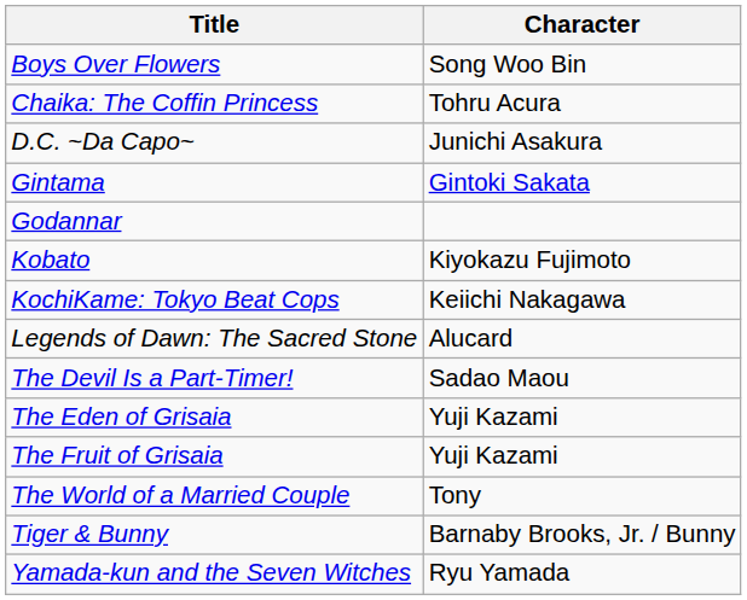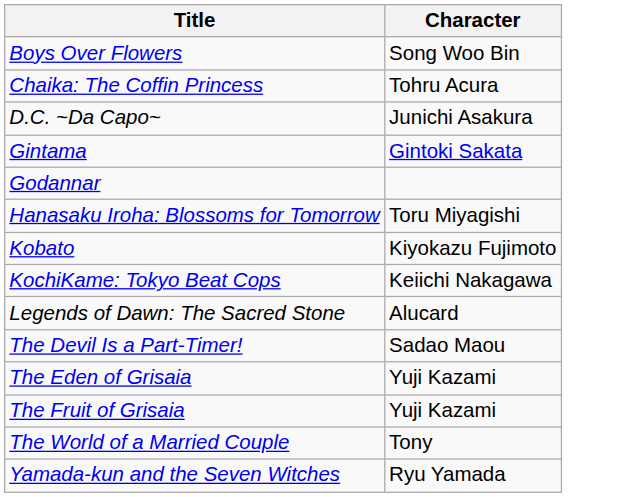 <table class="wikitable">
 <tr>
 <th>Title</th>
 <th>Character</th>
 </tr>
 <tr>
 <td><em><a href='#'>Boys Over Flowers</a></em></td>
 <td>Song Woo Bin</td>
 </tr>
 <tr>
 <td><em><a href='#'>Chaika: The Coffin Princess</a></em></td>
 <td>Tohru Acura</td>
 </tr>
 <tr>
 <td><em>D.C. ~Da Capo~</em></td>
 <td>Junichi Asakura</td>
 </tr>
 <tr>
 <td><em><a href='#'>Gintama</a></em></td>
 <td><a href='#'>Gintoki Sakata</a></td>
 </tr>
 <tr>
 <td><em><a href='#'>Godannar</a></em></td>
 <td></td>
+</tr>
+<tr>
+<td><em><a href='#'>Hanasaku Iroha: Blossoms for Tomorrow</a></em></td>
+<td>Toru Miyagishi</td>
 </tr>
 <tr>
 <td><em><a href='#'>Kobato</a></em></td>
 <td>Kiyokazu Fujimoto</td>
 </tr>
 <tr>
 <td><em><a href='#'>KochiKame: Tokyo Beat Cops</a></em></td>
 <td>Keiichi Nakagawa</td>
 </tr>
 <tr>
 <td><em>Legends of Dawn: The Sacred Stone</em></td>
 <td>Alucard</td>
 </tr>
 <tr>
 <td><em><a href='#'>The Devil Is a Part-Timer!</a></em></td>
 <td>Sadao Maou</td>
 </tr>
 <tr>
 <td><em><a href='#'>The Eden of Grisaia</a></em></td>
 <td>Yuji Kazami</td>
 </tr>
 <tr>
 <td><em><a href='#'>The Fruit of Grisaia</a></em></td>
 <td>Yuji Kazami</td>
 </tr>
 <tr>
 <td><em><a href='#'>The World of a Married Couple</a></em></td>
 <td>Tony</td>
 </tr>
 <tr>
-<td><em><a href='#'>Tiger & Bunny</a></em></td>
-<td>Barnaby Brooks, Jr. / Bunny</td>
-</tr>
-<tr>
 <td><em><a href='#'>Yamada-kun and the Seven Witches</a></em></td>
 <td>Ryu Yamada</td>
 </tr>
 </table>
